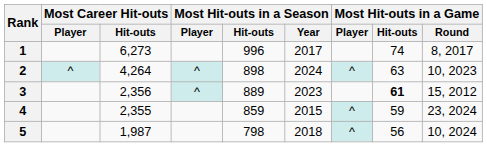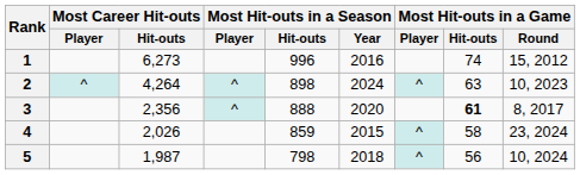 <table class="wikitable plainrowheaders"  style="text-align: center">
 <tr>
 <th rowspan="2">Rank</th>
 <th colspan="2">Most Career Hit-outs</th>
 <th colspan="3">Most Hit-outs in a Season</th>
 <th colspan="3">Most Hit-outs in a Game</th>
 </tr>
 <tr style="font-size:85%">
 <th>Player</th>
 <th>Hit-outs</th>
 <th>Player</th>
 <th>Hit-outs</th>
 <th>Year</th>
 <th>Player</th>
 <th>Hit-outs</th>
 <th>Round</th>
 </tr>
 <tr>
 <th>1</th>
 <td></td>
 <td>6,273</td>
 <td></td>
 <td>996</td>
-<td>2017</td>
+<td>2016</td>
 <td></td>
 <td>74</td>
-<td>8, 2017</td>
+<td>15, 2012</td>
 </tr>
 <tr>
 <th>2</th>
 <td style="background:#cfecec;">^</td>
 <td>4,264</td>
 <td style="background:#cfecec;">^</td>
 <td>898</td>
 <td>2024</td>
 <td style="background:#cfecec;">^</td>
 <td>63</td>
 <td>10, 2023</td>
 </tr>
 <tr>
 <th>3</th>
 <td></td>
 <td>2,356</td>
 <td style="background:#cfecec;">^</td>
-<td>889</td>
-<td>2023</td>
+<td>888</td>
+<td>2020</td>
 <td></td>
 <td><strong>61</strong></td>
-<td>15, 2012</td>
+<td>8, 2017</td>
 </tr>
 <tr>
 <th>4</th>
 <td></td>
-<td>2,355</td>
+<td>2,026</td>
 <td></td>
 <td>859</td>
 <td>2015</td>
 <td style="background:#cfecec;">^</td>
-<td>59</td>
+<td>58</td>
 <td>23, 2024</td>
 </tr>
 <tr>
 <th>5</th>
 <td></td>
 <td>1,987</td>
 <td></td>
 <td>798</td>
 <td>2018</td>
 <td style="background:#cfecec;">^</td>
 <td>56</td>
 <td>10, 2024</td>
 </tr>
 </table>
